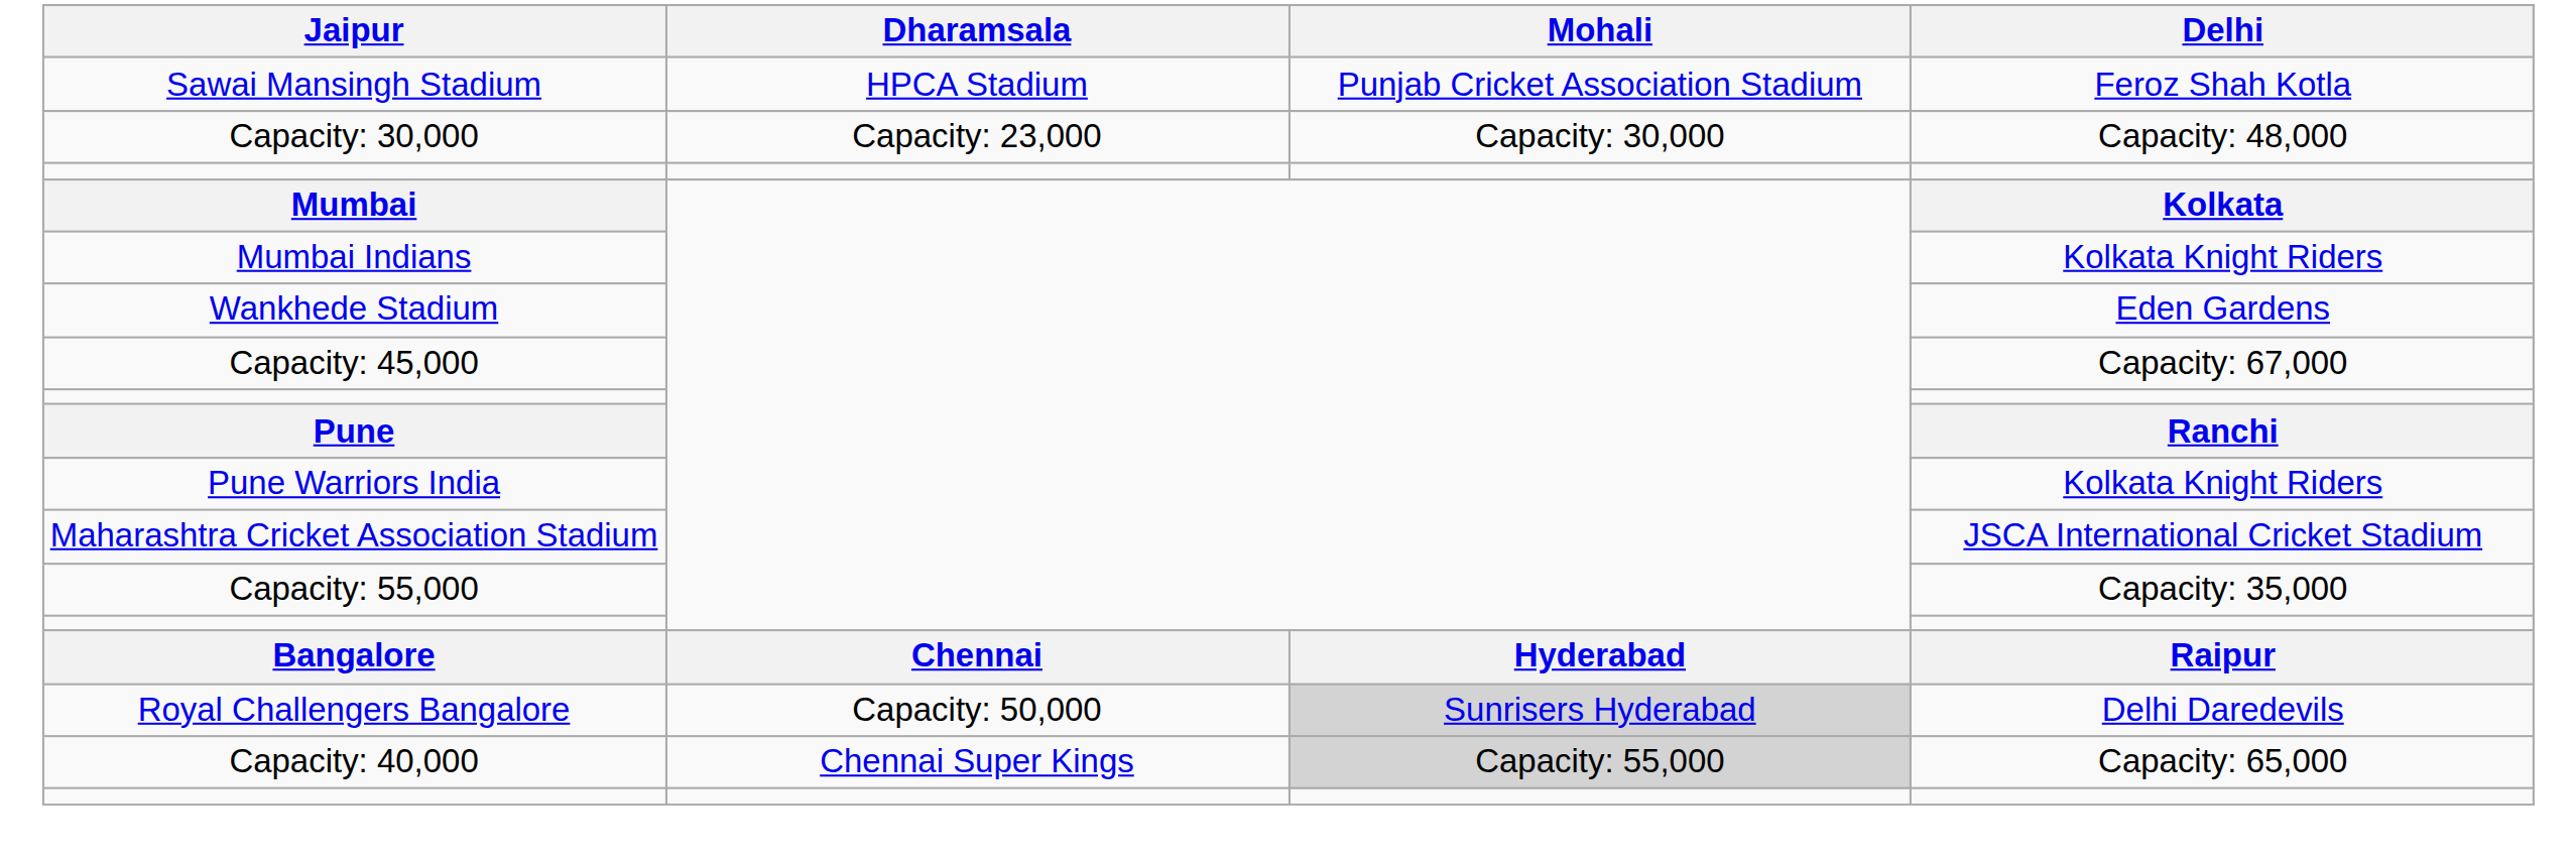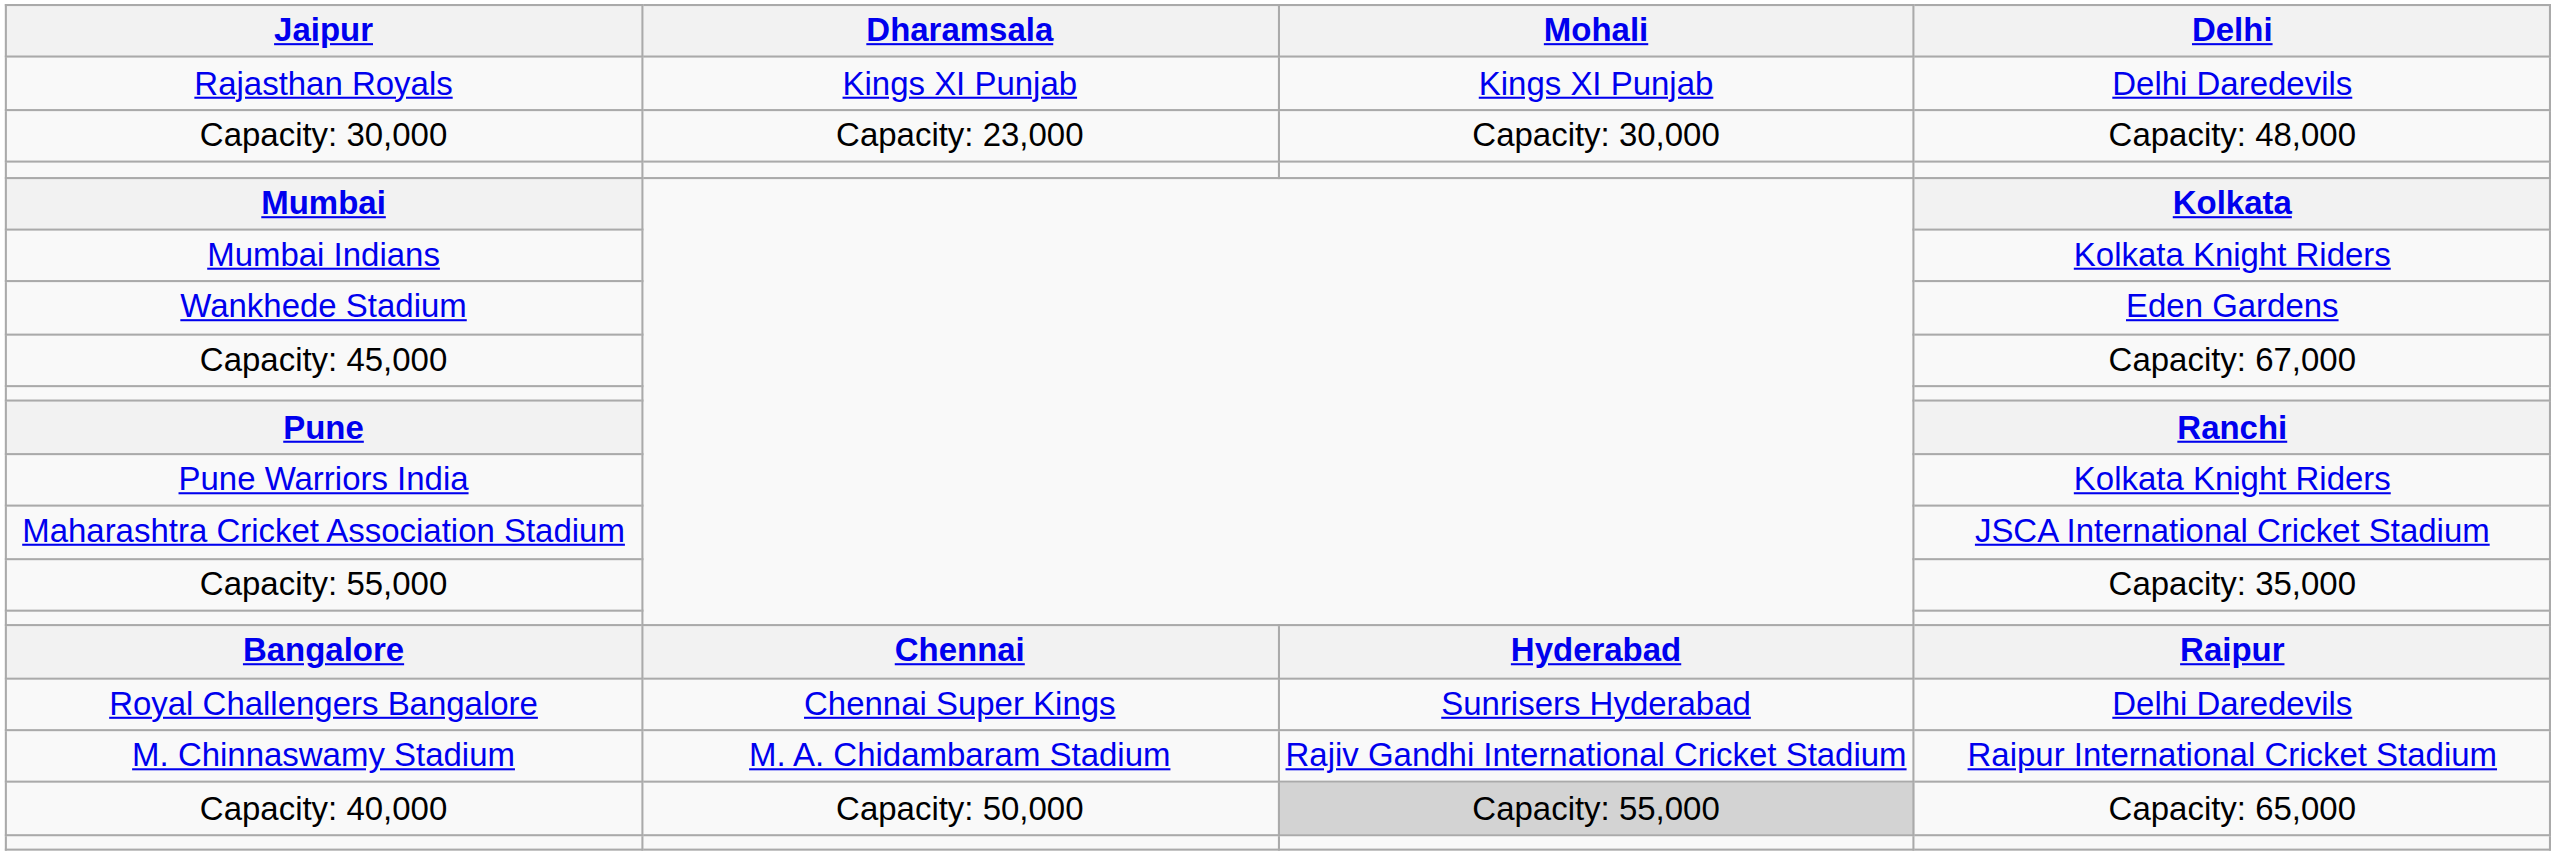 <table class="wikitable" style="text-align:center;margin:auto">
 <tr>
 <th style="width:25%"><a href='#'>Jaipur</a></th>
 <th style="width:25%"><a href='#'>Dharamsala</a></th>
 <th style="width:25%"><a href='#'>Mohali</a></th>
 <th style="width:25%"><a href='#'>Delhi</a></th>
 </tr>
 <tr>
-<td><a href='#'>Sawai Mansingh Stadium</a></td>
-<td><a href='#'>HPCA Stadium</a></td>
-<td><a href='#'>Punjab Cricket Association Stadium</a></td>
-<td><a href='#'>Feroz Shah Kotla</a></td>
+<td><a href='#'>Rajasthan Royals</a></td>
+<td><a href='#'>Kings XI Punjab</a></td>
+<td><a href='#'>Kings XI Punjab</a></td>
+<td><a href='#'>Delhi Daredevils</a></td>
 </tr>
 <tr>
 <td>Capacity: 30,000</td>
 <td>Capacity: 23,000</td>
 <td>Capacity: 30,000</td>
 <td>Capacity: 48,000</td>
 </tr>
 <tr>
 <td></td>
 <td></td>
 <td></td>
 <td></td>
 </tr>
 <tr>
 <th><a href='#'>Mumbai</a></th>
 <td rowspan=10 colspan=2 style="vertical-align:top"></td>
 <th><a href='#'>Kolkata</a></th>
 </tr>
 <tr>
 <td><a href='#'>Mumbai Indians</a></td>
 <td><a href='#'>Kolkata Knight Riders</a></td>
 </tr>
 <tr>
 <td><a href='#'>Wankhede Stadium</a></td>
 <td><a href='#'>Eden Gardens</a></td>
 </tr>
 <tr>
 <td>Capacity: 45,000</td>
 <td>Capacity: 67,000</td>
 </tr>
 <tr>
 <td></td>
 <td></td>
 </tr>
 <tr>
 <th><a href='#'>Pune</a></th>
 <th><a href='#'>Ranchi</a></th>
 </tr>
 <tr>
 <td><a href='#'>Pune Warriors India</a></td>
 <td><a href='#'>Kolkata Knight Riders</a></td>
 </tr>
 <tr>
 <td><a href='#'>Maharashtra Cricket Association Stadium</a></td>
 <td><a href='#'>JSCA International Cricket Stadium</a></td>
 </tr>
 <tr>
 <td>Capacity: 55,000</td>
 <td>Capacity: 35,000</td>
 </tr>
 <tr>
 <td></td>
 <td></td>
 </tr>
 <tr>
 <th><a href='#'>Bangalore</a></th>
 <th><a href='#'>Chennai</a></th>
 <th><a href='#'>Hyderabad</a></th>
 <th><a href='#'>Raipur</a></th>
 </tr>
 <tr>
 <td><a href='#'>Royal Challengers Bangalore</a></td>
-<td>Capacity: 50,000</td>
-<td style="background: lightgrey;"><a href='#'>Sunrisers Hyderabad</a></td>
+<td><a href='#'>Chennai Super Kings</a></td>
+<td><a href='#'>Sunrisers Hyderabad</a></td>
 <td><a href='#'>Delhi Daredevils</a></td>
 </tr>
 <tr>
+<td><a href='#'>M. Chinnaswamy Stadium</a></td>
+<td><a href='#'>M. A. Chidambaram Stadium</a></td>
+<td><a href='#'>Rajiv Gandhi International Cricket Stadium</a></td>
+<td><a href='#'>Raipur International Cricket Stadium</a></td>
+</tr>
+<tr>
 <td>Capacity: 40,000</td>
-<td><a href='#'>Chennai Super Kings</a></td>
+<td>Capacity: 50,000</td>
 <td style="background: lightgrey;">Capacity: 55,000</td>
 <td>Capacity: 65,000</td>
 </tr>
 <tr>
 <td></td>
 <td></td>
 <td></td>
 <td></td>
 </tr>
 </table>
